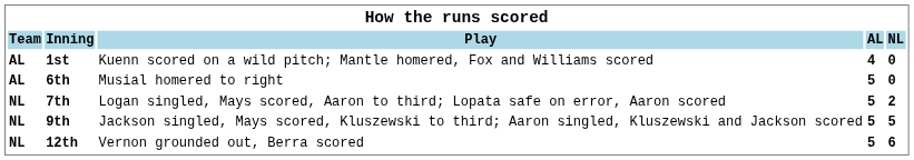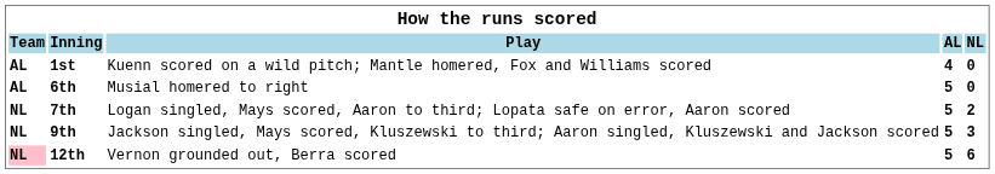 <table cellpadding="1"  style="width:auto; font-size:90%; border:1px solid gray;">
 <tr style="text-align:center; font-size:larger;">
 <th colspan=6>How the runs scored</th>
 </tr>
 <tr style="background:lightblue;">
 <th>Team</th>
 <th>Inning</th>
 <th>Play</th>
 <th>AL</th>
 <th>NL</th>
 </tr>
 <tr>
 <td><strong>AL</strong></td>
 <td><strong>1st</strong></td>
 <td>Kuenn scored on a wild pitch; Mantle homered, Fox and Williams scored</td>
 <td><strong>4</strong></td>
 <td><strong>0</strong></td>
 </tr>
 <tr>
 <td><strong>AL</strong></td>
 <td><strong>6th</strong></td>
 <td>Musial homered to right</td>
 <td><strong>5</strong></td>
 <td><strong>0</strong></td>
 </tr>
 <tr>
 <td><strong>NL</strong></td>
 <td><strong>7th</strong></td>
 <td>Logan singled, Mays scored, Aaron to third; Lopata safe on error, Aaron scored</td>
 <td><strong>5</strong></td>
 <td><strong>2</strong></td>
 </tr>
 <tr>
 <td><strong>NL</strong></td>
 <td><strong>9th</strong></td>
 <td>Jackson singled, Mays scored, Kluszewski to third; Aaron singled, Kluszewski and Jackson scored</td>
 <td><strong>5</strong></td>
-<td><strong>5</strong></td>
+<td><strong>3</strong></td>
 </tr>
 <tr>
-<td><strong>NL</strong></td>
+<td style="background: pink;"><strong>NL</strong></td>
 <td><strong>12th</strong></td>
 <td>Vernon grounded out, Berra scored</td>
 <td><strong>5</strong></td>
 <td><strong>6</strong></td>
 </tr>
 </table>
